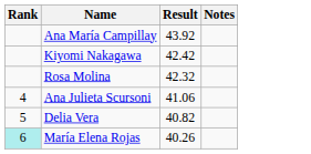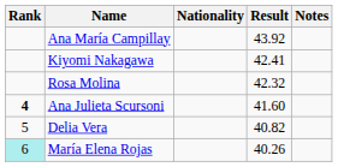 <table class="wikitable sortable" style="text-align:center">
 <tr>
 <th>Rank</th>
 <th>Name</th>
+<th>Nationality</th>
 <th>Result</th>
 <th>Notes</th>
 </tr>
 <tr>
 <td></td>
 <td align=left><a href='#'>Ana María Campillay</a></td>
+<td align=left></td>
 <td>43.92</td>
 <td></td>
 </tr>
 <tr>
 <td></td>
 <td align=left><a href='#'>Kiyomi Nakagawa</a></td>
-<td>42.42</td>
+<td align=left></td>
+<td>42.41</td>
 <td></td>
 </tr>
 <tr>
 <td></td>
 <td align=left><a href='#'>Rosa Molina</a></td>
+<td align=left></td>
 <td>42.32</td>
 <td></td>
 </tr>
 <tr>
-<td>4</td>
+<td><strong>4</strong></td>
 <td align=left><a href='#'>Ana Julieta Scursoni</a></td>
-<td>41.06</td>
+<td align=left></td>
+<td>41.60</td>
 <td></td>
 </tr>
 <tr>
 <td>5</td>
 <td align=left><a href='#'>Delia Vera</a></td>
+<td align=left></td>
 <td>40.82</td>
 <td></td>
 </tr>
 <tr>
 <td style="background: paleturquoise;">6</td>
 <td align=left><a href='#'>María Elena Rojas</a></td>
+<td align=left></td>
 <td>40.26</td>
 <td></td>
 </tr>
 </table>
